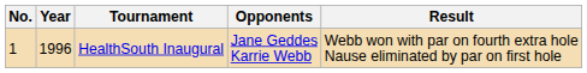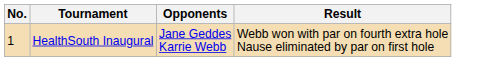 <table class="wikitable" style="font-size:95%;">
 <tr>
 <th>No.</th>
-<th>Year</th>
 <th>Tournament</th>
 <th>Opponents</th>
 <th>Result</th>
 </tr>
 <tr style="background:#F5DEB3;">
 <td>1</td>
-<td>1996</td>
 <td><a href='#'>HealthSouth Inaugural</a></td>
 <td> <a href='#'>Jane Geddes</a><br> <a href='#'>Karrie Webb</a></td>
 <td>Webb won with par on fourth extra hole<br>Nause eliminated by par on first hole</td>
 </tr>
 </table>
